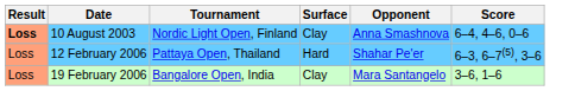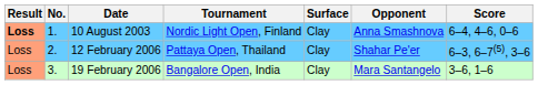 <table class="sortable wikitable">
 <tr>
 <th>Result</th>
+<th>No.</th>
 <th>Date</th>
 <th>Tournament</th>
 <th>Surface</th>
 <th>Opponent</th>
 <th class="unsortable">Score</th>
 </tr>
 <tr bgcolor="#66CCFF">
 <td style="background:#ffa07a;"><strong>Loss</strong></td>
+<td>1.</td>
 <td>10 August 2003</td>
 <td><a href='#'>Nordic Light Open</a>, Finland</td>
 <td>Clay</td>
 <td> <a href='#'>Anna Smashnova</a></td>
 <td>6–4, 4–6, 0–6</td>
 </tr>
 <tr bgcolor="#66CCFF">
 <td style="background:#ffa07a;">Loss</td>
+<td>2.</td>
 <td>12 February 2006</td>
 <td><a href='#'>Pattaya Open</a>, Thailand</td>
-<td>Hard</td>
+<td>Clay</td>
 <td> <a href='#'>Shahar Pe'er</a></td>
 <td>6–3, 6–7<sup>(5)</sup>, 3–6</td>
 </tr>
 <tr bgcolor="#CCFFCC">
 <td style="background:#ffa07a;">Loss</td>
+<td>3.</td>
 <td>19 February 2006</td>
 <td><a href='#'>Bangalore Open</a>, India</td>
 <td>Clay</td>
 <td> <a href='#'>Mara Santangelo</a></td>
 <td>3–6, 1–6</td>
 </tr>
 </table>
